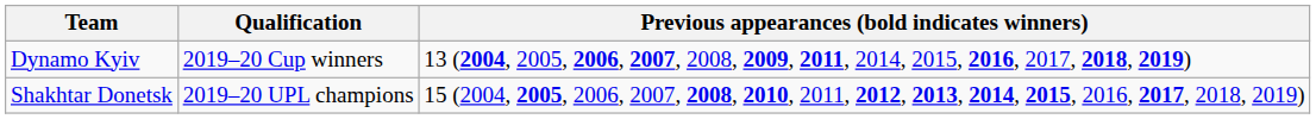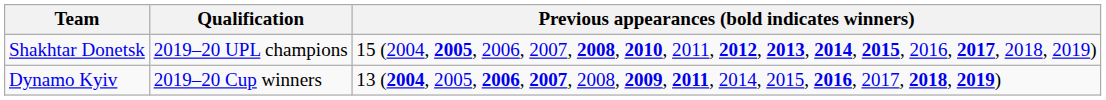 <table class="wikitable">
 <tr>
 <th>Team</th>
 <th>Qualification</th>
 <th>Previous appearances (bold indicates winners)</th>
 </tr>
 <tr>
+<td><a href='#'>Shakhtar Donetsk</a></td>
+<td><a href='#'>2019–20 UPL</a> champions</td>
+<td>15 (<a href='#'>2004</a>, <strong><a href='#'>2005</a></strong>, <a href='#'>2006</a>, <a href='#'>2007</a>, <strong><a href='#'>2008</a></strong>, <strong><a href='#'>2010</a></strong>, <a href='#'>2011</a>, <strong><a href='#'>2012</a></strong>, <strong><a href='#'>2013</a></strong>, <strong><a href='#'>2014</a></strong>, <strong><a href='#'>2015</a></strong>, <a href='#'>2016</a>, <strong><a href='#'>2017</a></strong>, <a href='#'>2018</a>, <a href='#'>2019</a>)</td>
+</tr>
+<tr>
 <td><a href='#'>Dynamo Kyiv</a></td>
 <td><a href='#'>2019–20 Cup</a> winners</td>
 <td>13 (<strong><a href='#'>2004</a></strong>, <a href='#'>2005</a>, <strong><a href='#'>2006</a></strong>, <strong><a href='#'>2007</a></strong>, <a href='#'>2008</a>, <strong><a href='#'>2009</a></strong>, <strong><a href='#'>2011</a></strong>, <a href='#'>2014</a>, <a href='#'>2015</a>, <strong><a href='#'>2016</a></strong>, <a href='#'>2017</a>, <strong><a href='#'>2018</a></strong>, <strong><a href='#'>2019</a></strong>)</td>
 </tr>
-<tr>
-<td><a href='#'>Shakhtar Donetsk</a></td>
-<td><a href='#'>2019–20 UPL</a> champions</td>
-<td>15 (<a href='#'>2004</a>, <strong><a href='#'>2005</a></strong>, <a href='#'>2006</a>, <a href='#'>2007</a>, <strong><a href='#'>2008</a></strong>, <strong><a href='#'>2010</a></strong>, <a href='#'>2011</a>, <strong><a href='#'>2012</a></strong>, <strong><a href='#'>2013</a></strong>, <strong><a href='#'>2014</a></strong>, <strong><a href='#'>2015</a></strong>, <a href='#'>2016</a>, <strong><a href='#'>2017</a></strong>, <a href='#'>2018</a>, <a href='#'>2019</a>)</td>
-</tr>
 </table>
